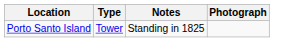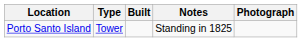 <table class="wikitable">
 <tr>
 <th>Location</th>
 <th>Type</th>
+<th>Built</th>
 <th>Notes</th>
 <th>Photograph</th>
 </tr>
 <tr>
 <td><a href='#'>Porto Santo Island</a></td>
 <td><a href='#'>Tower</a></td>
+<td></td>
 <td>Standing in 1825</td>
 <td></td>
 </tr>
 </table>
